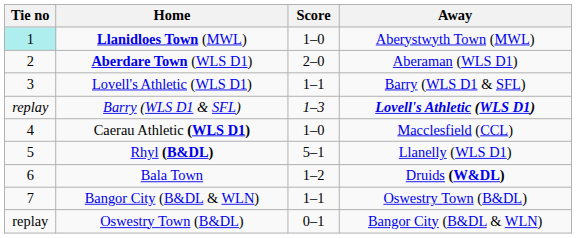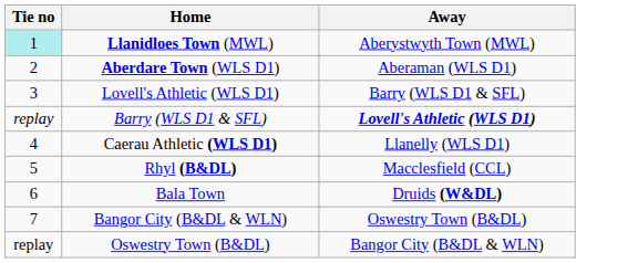 <table class="wikitable" style="text-align:center">
 <tr>
 <th width=50>Tie no</th>
 <th width=250>Home</th>
-<th width=50>Score</th>
 <th width=250>Away</th>
 </tr>
 <tr>
 <td style="background: paleturquoise;">1</td>
 <td><strong><a href='#'>Llanidloes Town</a></strong> (<a href='#'>MWL</a>)</td>
-<td>1–0</td>
 <td><a href='#'>Aberystwyth Town</a> (<a href='#'>MWL</a>)</td>
 </tr>
 <tr>
 <td>2</td>
 <td><strong><a href='#'>Aberdare Town</a></strong> (<a href='#'>WLS D1</a>)</td>
-<td>2–0</td>
 <td><a href='#'>Aberaman</a> (<a href='#'>WLS D1</a>)</td>
 </tr>
 <tr>
 <td>3</td>
 <td><a href='#'>Lovell's Athletic</a> (<a href='#'>WLS D1</a>)</td>
-<td>1–1</td>
 <td><a href='#'>Barry</a> (<a href='#'>WLS D1</a> & <a href='#'>SFL</a>)</td>
 </tr>
 <tr>
 <td><em>replay</em></td>
 <td><em><a href='#'>Barry</a> (<a href='#'>WLS D1</a> & <a href='#'>SFL</a>)</em></td>
-<td><em>1–3</em></td>
 <td><strong><em><a href='#'>Lovell's Athletic</a><strong> (<a href='#'>WLS D1</a>)<em></td>
 </tr>
 <tr>
 <td>4</td>
 <td></strong>Caerau Athletic<strong> (<a href='#'>WLS D1</a>)</td>
-<td>1–0</td>
-<td><a href='#'>Macclesfield</a> (<a href='#'>CCL</a>)</td>
+<td><a href='#'>Llanelly</a> (<a href='#'>WLS D1</a>)</td>
 </tr>
 <tr>
 <td>5</td>
 <td></strong><a href='#'>Rhyl</a><strong> (<a href='#'>B&DL</a>)</td>
-<td>5–1</td>
-<td><a href='#'>Llanelly</a> (<a href='#'>WLS D1</a>)</td>
+<td><a href='#'>Macclesfield</a> (<a href='#'>CCL</a>)</td>
 </tr>
 <tr>
 <td>6</td>
 <td><a href='#'>Bala Town</a></td>
-<td>1–2</td>
 <td></strong><a href='#'>Druids</a><strong> (<a href='#'>W&DL</a>)</td>
 </tr>
 <tr>
 <td>7</td>
 <td><a href='#'>Bangor City</a> (<a href='#'>B&DL</a> & <a href='#'>WLN</a>)</td>
-<td>1–1</td>
 <td><a href='#'>Oswestry Town</a> (<a href='#'>B&DL</a>)</td>
 </tr>
 <tr>
 <td></em>replay<em></td>
 <td></em><a href='#'>Oswestry Town</a> (<a href='#'>B&DL</a>)<em></td>
-<td></em>0–1<em></td>
 <td></em></strong><a href='#'>Bangor City</a></strong> (<a href='#'>B&DL</a> & <a href='#'>WLN</a>)</em></td>
 </tr>
 </table>
